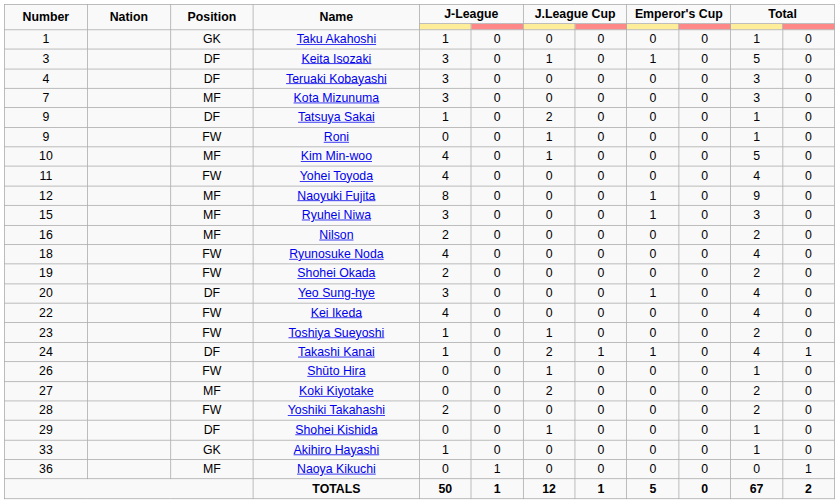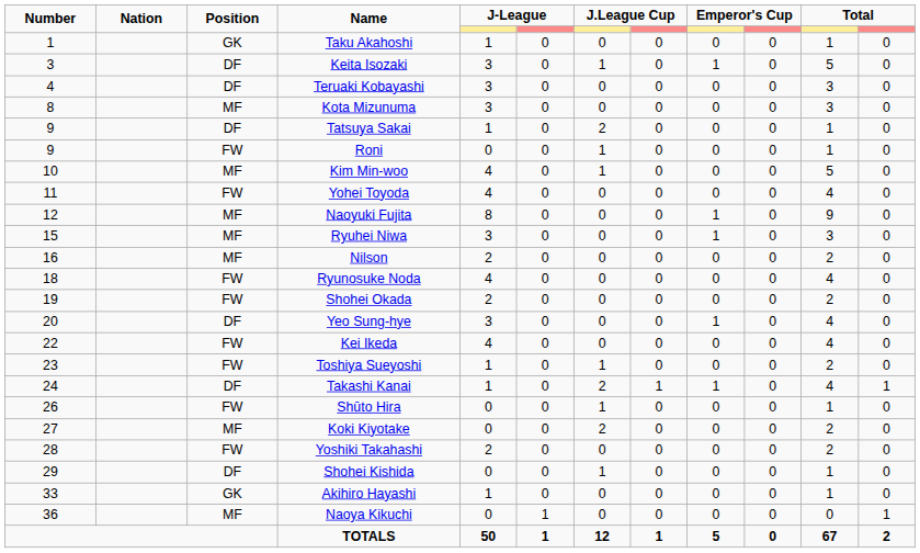 <table class="wikitable" style="font-size: 100%; text-align: center;">
 <tr>
 <td rowspan="2" width="10%" align="center"><strong>Number</strong></td>
 <td rowspan="2" width="10%" align="center"><strong>Nation</strong></td>
 <td rowspan="2" width="10%" align="center"><strong>Position</strong></td>
 <td rowspan="2" width="20%" align="center"><strong>Name</strong></td>
 <td colspan="2" align="center"><strong>J-League</strong></td>
 <td colspan="2" align="center"><strong>J.League Cup</strong></td>
 <td colspan="2" align="center"><strong>Emperor's Cup</strong></td>
 <td colspan="2" align="center"><strong>Total</strong></td>
 </tr>
 <tr>
 <th width=60 style="background: #FFEE99"></th>
 <th width=60 style="background: #FF8888"></th>
 <th width=60 style="background: #FFEE99"></th>
 <th width=60 style="background: #FF8888"></th>
 <th width=60 style="background: #FFEE99"></th>
 <th width=60 style="background: #FF8888"></th>
 <th width=60 style="background: #FFEE99"></th>
 <th width=60 style="background: #FF8888"></th>
 </tr>
 <tr>
 <td>1</td>
 <td></td>
 <td>GK</td>
 <td><a href='#'>Taku Akahoshi</a></td>
 <td>1</td>
 <td>0</td>
 <td>0</td>
 <td>0</td>
 <td>0</td>
 <td>0</td>
 <td>1</td>
 <td>0</td>
 </tr>
 <tr>
 <td>3</td>
 <td></td>
 <td>DF</td>
 <td><a href='#'>Keita Isozaki</a></td>
 <td>3</td>
 <td>0</td>
 <td>1</td>
 <td>0</td>
 <td>1</td>
 <td>0</td>
 <td>5</td>
 <td>0</td>
 </tr>
 <tr>
 <td>4</td>
 <td></td>
 <td>DF</td>
 <td><a href='#'>Teruaki Kobayashi</a></td>
 <td>3</td>
 <td>0</td>
 <td>0</td>
 <td>0</td>
 <td>0</td>
 <td>0</td>
 <td>3</td>
 <td>0</td>
 </tr>
 <tr>
-<td>7</td>
+<td>8</td>
 <td></td>
 <td>MF</td>
 <td><a href='#'>Kota Mizunuma</a></td>
 <td>3</td>
 <td>0</td>
 <td>0</td>
 <td>0</td>
 <td>0</td>
 <td>0</td>
 <td>3</td>
 <td>0</td>
 </tr>
 <tr>
 <td>9</td>
 <td></td>
 <td>DF</td>
 <td><a href='#'>Tatsuya Sakai</a></td>
 <td>1</td>
 <td>0</td>
 <td>2</td>
 <td>0</td>
 <td>0</td>
 <td>0</td>
 <td>1</td>
 <td>0</td>
 </tr>
 <tr>
 <td>9</td>
 <td></td>
 <td>FW</td>
 <td><a href='#'>Roni</a></td>
 <td>0</td>
 <td>0</td>
 <td>1</td>
 <td>0</td>
 <td>0</td>
 <td>0</td>
 <td>1</td>
 <td>0</td>
 </tr>
 <tr>
 <td>10</td>
 <td></td>
 <td>MF</td>
 <td><a href='#'>Kim Min-woo</a></td>
 <td>4</td>
 <td>0</td>
 <td>1</td>
 <td>0</td>
 <td>0</td>
 <td>0</td>
 <td>5</td>
 <td>0</td>
 </tr>
 <tr>
 <td>11</td>
 <td></td>
 <td>FW</td>
 <td><a href='#'>Yohei Toyoda</a></td>
 <td>4</td>
 <td>0</td>
 <td>0</td>
 <td>0</td>
 <td>0</td>
 <td>0</td>
 <td>4</td>
 <td>0</td>
 </tr>
 <tr>
 <td>12</td>
 <td></td>
 <td>MF</td>
 <td><a href='#'>Naoyuki Fujita</a></td>
 <td>8</td>
 <td>0</td>
 <td>0</td>
 <td>0</td>
 <td>1</td>
 <td>0</td>
 <td>9</td>
 <td>0</td>
 </tr>
 <tr>
 <td>15</td>
 <td></td>
 <td>MF</td>
 <td><a href='#'>Ryuhei Niwa</a></td>
 <td>3</td>
 <td>0</td>
 <td>0</td>
 <td>0</td>
 <td>1</td>
 <td>0</td>
 <td>3</td>
 <td>0</td>
 </tr>
 <tr>
 <td>16</td>
 <td></td>
 <td>MF</td>
 <td><a href='#'>Nilson</a></td>
 <td>2</td>
 <td>0</td>
 <td>0</td>
 <td>0</td>
 <td>0</td>
 <td>0</td>
 <td>2</td>
 <td>0</td>
 </tr>
 <tr>
 <td>18</td>
 <td></td>
 <td>FW</td>
 <td><a href='#'>Ryunosuke Noda</a></td>
 <td>4</td>
 <td>0</td>
 <td>0</td>
 <td>0</td>
 <td>0</td>
 <td>0</td>
 <td>4</td>
 <td>0</td>
 </tr>
 <tr>
 <td>19</td>
 <td></td>
 <td>FW</td>
 <td><a href='#'>Shohei Okada</a></td>
 <td>2</td>
 <td>0</td>
 <td>0</td>
 <td>0</td>
 <td>0</td>
 <td>0</td>
 <td>2</td>
 <td>0</td>
 </tr>
 <tr>
 <td>20</td>
 <td></td>
 <td>DF</td>
 <td><a href='#'>Yeo Sung-hye</a></td>
 <td>3</td>
 <td>0</td>
 <td>0</td>
 <td>0</td>
 <td>1</td>
 <td>0</td>
 <td>4</td>
 <td>0</td>
 </tr>
 <tr>
 <td>22</td>
 <td></td>
 <td>FW</td>
 <td><a href='#'>Kei Ikeda</a></td>
 <td>4</td>
 <td>0</td>
 <td>0</td>
 <td>0</td>
 <td>0</td>
 <td>0</td>
 <td>4</td>
 <td>0</td>
 </tr>
 <tr>
 <td>23</td>
 <td></td>
 <td>FW</td>
 <td><a href='#'>Toshiya Sueyoshi</a></td>
 <td>1</td>
 <td>0</td>
 <td>1</td>
 <td>0</td>
 <td>0</td>
 <td>0</td>
 <td>2</td>
 <td>0</td>
 </tr>
 <tr>
 <td>24</td>
 <td></td>
 <td>DF</td>
 <td><a href='#'>Takashi Kanai</a></td>
 <td>1</td>
 <td>0</td>
 <td>2</td>
 <td>1</td>
 <td>1</td>
 <td>0</td>
 <td>4</td>
 <td>1</td>
 </tr>
 <tr>
 <td>26</td>
 <td></td>
 <td>FW</td>
 <td><a href='#'>Shūto Hira</a></td>
 <td>0</td>
 <td>0</td>
 <td>1</td>
 <td>0</td>
 <td>0</td>
 <td>0</td>
 <td>1</td>
 <td>0</td>
 </tr>
 <tr>
 <td>27</td>
 <td></td>
 <td>MF</td>
 <td><a href='#'>Koki Kiyotake</a></td>
 <td>0</td>
 <td>0</td>
 <td>2</td>
 <td>0</td>
 <td>0</td>
 <td>0</td>
 <td>2</td>
 <td>0</td>
 </tr>
 <tr>
 <td>28</td>
 <td></td>
 <td>FW</td>
 <td><a href='#'>Yoshiki Takahashi</a></td>
 <td>2</td>
 <td>0</td>
 <td>0</td>
 <td>0</td>
 <td>0</td>
 <td>0</td>
 <td>2</td>
 <td>0</td>
 </tr>
 <tr>
 <td>29</td>
 <td></td>
 <td>DF</td>
 <td><a href='#'>Shohei Kishida</a></td>
 <td>0</td>
 <td>0</td>
 <td>1</td>
 <td>0</td>
 <td>0</td>
 <td>0</td>
 <td>1</td>
 <td>0</td>
 </tr>
 <tr>
 <td>33</td>
 <td></td>
 <td>GK</td>
 <td><a href='#'>Akihiro Hayashi</a></td>
 <td>1</td>
 <td>0</td>
 <td>0</td>
 <td>0</td>
 <td>0</td>
 <td>0</td>
 <td>1</td>
 <td>0</td>
 </tr>
 <tr>
 <td>36</td>
 <td></td>
 <td>MF</td>
 <td><a href='#'>Naoya Kikuchi</a></td>
 <td>0</td>
 <td>1</td>
 <td>0</td>
 <td>0</td>
 <td>0</td>
 <td>0</td>
 <td>0</td>
 <td>1</td>
 </tr>
 <tr>
 <td colspan="3"></td>
 <td><strong>TOTALS</strong></td>
 <td><strong>50</strong></td>
 <td><strong>1</strong></td>
 <td><strong>12</strong></td>
 <td><strong>1</strong></td>
 <td><strong>5</strong></td>
 <td><strong>0</strong></td>
 <td><strong>67</strong></td>
 <td><strong>2</strong></td>
 </tr>
 </table>
